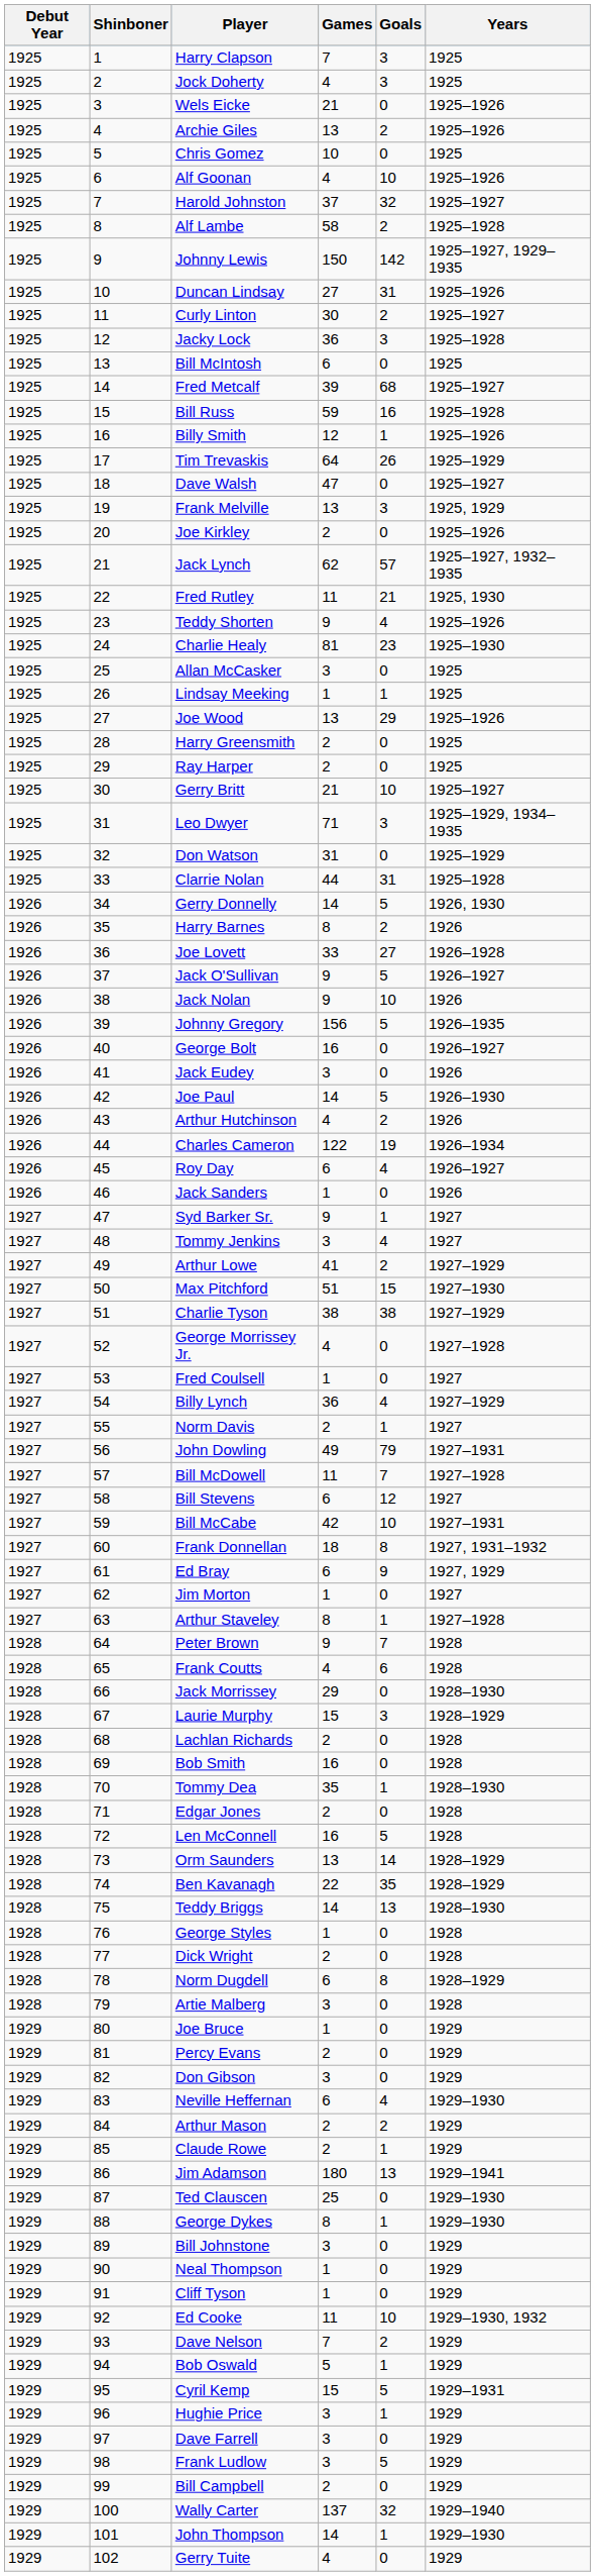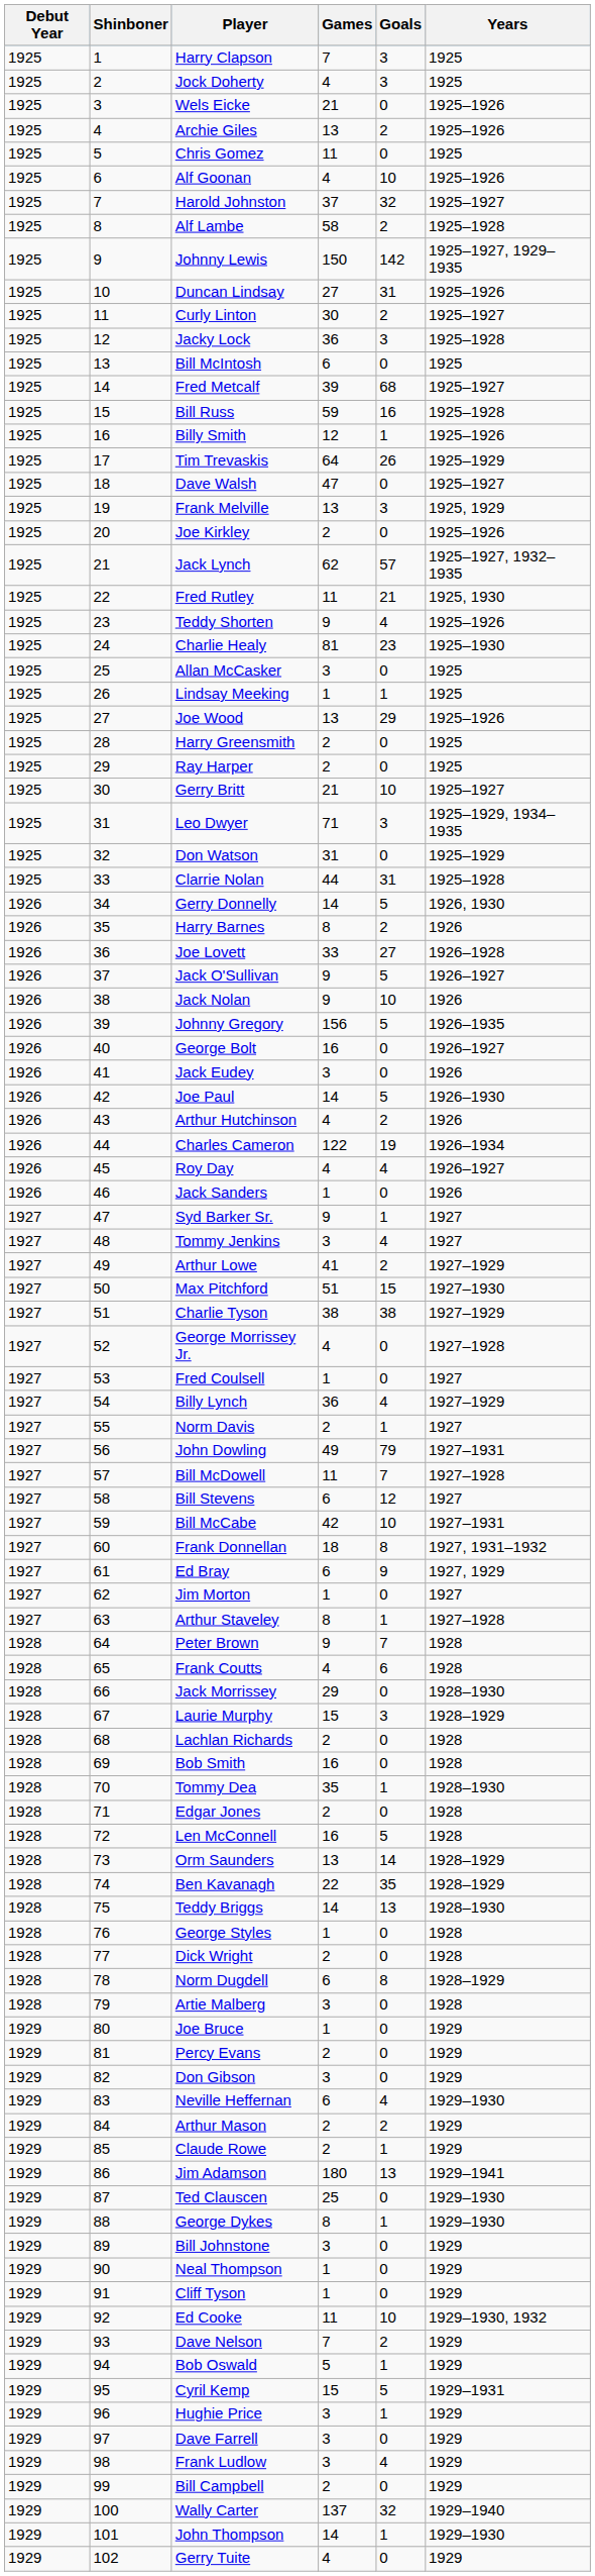 <table class="wikitable" style="width:70%;">
 <tr style="background:#87cefa;">
 <th>Debut Year</th>
 <th>Shinboner</th>
 <th>Player</th>
 <th>Games</th>
 <th>Goals</th>
 <th>Years</th>
 </tr>
 <tr>
 <td>1925</td>
 <td>1</td>
 <td><a href='#'>Harry Clapson</a></td>
 <td>7</td>
 <td>3</td>
 <td>1925</td>
 </tr>
 <tr>
 <td>1925</td>
 <td>2</td>
 <td><a href='#'>Jock Doherty</a></td>
 <td>4</td>
 <td>3</td>
 <td>1925</td>
 </tr>
 <tr>
 <td>1925</td>
 <td>3</td>
 <td><a href='#'>Wels Eicke</a></td>
 <td>21</td>
 <td>0</td>
 <td>1925–1926</td>
 </tr>
 <tr>
 <td>1925</td>
 <td>4</td>
 <td><a href='#'>Archie Giles</a></td>
 <td>13</td>
 <td>2</td>
 <td>1925–1926</td>
 </tr>
 <tr>
 <td>1925</td>
 <td>5</td>
 <td><a href='#'>Chris Gomez</a></td>
-<td>10</td>
+<td>11</td>
 <td>0</td>
 <td>1925</td>
 </tr>
 <tr>
 <td>1925</td>
 <td>6</td>
 <td><a href='#'>Alf Goonan</a></td>
 <td>4</td>
 <td>10</td>
 <td>1925–1926</td>
 </tr>
 <tr>
 <td>1925</td>
 <td>7</td>
 <td><a href='#'>Harold Johnston</a></td>
 <td>37</td>
 <td>32</td>
 <td>1925–1927</td>
 </tr>
 <tr>
 <td>1925</td>
 <td>8</td>
 <td><a href='#'>Alf Lambe</a></td>
 <td>58</td>
 <td>2</td>
 <td>1925–1928</td>
 </tr>
 <tr>
 <td>1925</td>
 <td>9</td>
 <td><a href='#'>Johnny Lewis</a></td>
 <td>150</td>
 <td>142</td>
 <td>1925–1927, 1929–1935</td>
 </tr>
 <tr>
 <td>1925</td>
 <td>10</td>
 <td><a href='#'>Duncan Lindsay</a></td>
 <td>27</td>
 <td>31</td>
 <td>1925–1926</td>
 </tr>
 <tr>
 <td>1925</td>
 <td>11</td>
 <td><a href='#'>Curly Linton</a></td>
 <td>30</td>
 <td>2</td>
 <td>1925–1927</td>
 </tr>
 <tr>
 <td>1925</td>
 <td>12</td>
 <td><a href='#'>Jacky Lock</a></td>
 <td>36</td>
 <td>3</td>
 <td>1925–1928</td>
 </tr>
 <tr>
 <td>1925</td>
 <td>13</td>
 <td><a href='#'>Bill McIntosh</a></td>
 <td>6</td>
 <td>0</td>
 <td>1925</td>
 </tr>
 <tr>
 <td>1925</td>
 <td>14</td>
 <td><a href='#'>Fred Metcalf</a></td>
 <td>39</td>
 <td>68</td>
 <td>1925–1927</td>
 </tr>
 <tr>
 <td>1925</td>
 <td>15</td>
 <td><a href='#'>Bill Russ</a></td>
 <td>59</td>
 <td>16</td>
 <td>1925–1928</td>
 </tr>
 <tr>
 <td>1925</td>
 <td>16</td>
 <td><a href='#'>Billy Smith</a></td>
 <td>12</td>
 <td>1</td>
 <td>1925–1926</td>
 </tr>
 <tr>
 <td>1925</td>
 <td>17</td>
 <td><a href='#'>Tim Trevaskis</a></td>
 <td>64</td>
 <td>26</td>
 <td>1925–1929</td>
 </tr>
 <tr>
 <td>1925</td>
 <td>18</td>
 <td><a href='#'>Dave Walsh</a></td>
 <td>47</td>
 <td>0</td>
 <td>1925–1927</td>
 </tr>
 <tr>
 <td>1925</td>
 <td>19</td>
 <td><a href='#'>Frank Melville</a></td>
 <td>13</td>
 <td>3</td>
 <td>1925, 1929</td>
 </tr>
 <tr>
 <td>1925</td>
 <td>20</td>
 <td><a href='#'>Joe Kirkley</a></td>
 <td>2</td>
 <td>0</td>
 <td>1925–1926</td>
 </tr>
 <tr>
 <td>1925</td>
 <td>21</td>
 <td><a href='#'>Jack Lynch</a></td>
 <td>62</td>
 <td>57</td>
 <td>1925–1927, 1932–1935</td>
 </tr>
 <tr>
 <td>1925</td>
 <td>22</td>
 <td><a href='#'>Fred Rutley</a></td>
 <td>11</td>
 <td>21</td>
 <td>1925, 1930</td>
 </tr>
 <tr>
 <td>1925</td>
 <td>23</td>
 <td><a href='#'>Teddy Shorten</a></td>
 <td>9</td>
 <td>4</td>
 <td>1925–1926</td>
 </tr>
 <tr>
 <td>1925</td>
 <td>24</td>
 <td><a href='#'>Charlie Healy</a></td>
 <td>81</td>
 <td>23</td>
 <td>1925–1930</td>
 </tr>
 <tr>
 <td>1925</td>
 <td>25</td>
 <td><a href='#'>Allan McCasker</a></td>
 <td>3</td>
 <td>0</td>
 <td>1925</td>
 </tr>
 <tr>
 <td>1925</td>
 <td>26</td>
 <td><a href='#'>Lindsay Meeking</a></td>
 <td>1</td>
 <td>1</td>
 <td>1925</td>
 </tr>
 <tr>
 <td>1925</td>
 <td>27</td>
 <td><a href='#'>Joe Wood</a></td>
 <td>13</td>
 <td>29</td>
 <td>1925–1926</td>
 </tr>
 <tr>
 <td>1925</td>
 <td>28</td>
 <td><a href='#'>Harry Greensmith</a></td>
 <td>2</td>
 <td>0</td>
 <td>1925</td>
 </tr>
 <tr>
 <td>1925</td>
 <td>29</td>
 <td><a href='#'>Ray Harper</a></td>
 <td>2</td>
 <td>0</td>
 <td>1925</td>
 </tr>
 <tr>
 <td>1925</td>
 <td>30</td>
 <td><a href='#'>Gerry Britt</a></td>
 <td>21</td>
 <td>10</td>
 <td>1925–1927</td>
 </tr>
 <tr>
 <td>1925</td>
 <td>31</td>
 <td><a href='#'>Leo Dwyer</a></td>
 <td>71</td>
 <td>3</td>
 <td>1925–1929, 1934–1935</td>
 </tr>
 <tr>
 <td>1925</td>
 <td>32</td>
 <td><a href='#'>Don Watson</a></td>
 <td>31</td>
 <td>0</td>
 <td>1925–1929</td>
 </tr>
 <tr>
 <td>1925</td>
 <td>33</td>
 <td><a href='#'>Clarrie Nolan</a></td>
 <td>44</td>
 <td>31</td>
 <td>1925–1928</td>
 </tr>
 <tr>
 <td>1926</td>
 <td>34</td>
 <td><a href='#'>Gerry Donnelly</a></td>
 <td>14</td>
 <td>5</td>
 <td>1926, 1930</td>
 </tr>
 <tr>
 <td>1926</td>
 <td>35</td>
 <td><a href='#'>Harry Barnes</a></td>
 <td>8</td>
 <td>2</td>
 <td>1926</td>
 </tr>
 <tr>
 <td>1926</td>
 <td>36</td>
 <td><a href='#'>Joe Lovett</a></td>
 <td>33</td>
 <td>27</td>
 <td>1926–1928</td>
 </tr>
 <tr>
 <td>1926</td>
 <td>37</td>
 <td><a href='#'>Jack O'Sullivan</a></td>
 <td>9</td>
 <td>5</td>
 <td>1926–1927</td>
 </tr>
 <tr>
 <td>1926</td>
 <td>38</td>
 <td><a href='#'>Jack Nolan</a></td>
 <td>9</td>
 <td>10</td>
 <td>1926</td>
 </tr>
 <tr>
 <td>1926</td>
 <td>39</td>
 <td><a href='#'>Johnny Gregory</a></td>
 <td>156</td>
 <td>5</td>
 <td>1926–1935</td>
 </tr>
 <tr>
 <td>1926</td>
 <td>40</td>
 <td><a href='#'>George Bolt</a></td>
 <td>16</td>
 <td>0</td>
 <td>1926–1927</td>
 </tr>
 <tr>
 <td>1926</td>
 <td>41</td>
 <td><a href='#'>Jack Eudey</a></td>
 <td>3</td>
 <td>0</td>
 <td>1926</td>
 </tr>
 <tr>
 <td>1926</td>
 <td>42</td>
 <td><a href='#'>Joe Paul</a></td>
 <td>14</td>
 <td>5</td>
 <td>1926–1930</td>
 </tr>
 <tr>
 <td>1926</td>
 <td>43</td>
 <td><a href='#'>Arthur Hutchinson</a></td>
 <td>4</td>
 <td>2</td>
 <td>1926</td>
 </tr>
 <tr>
 <td>1926</td>
 <td>44</td>
 <td><a href='#'>Charles Cameron</a></td>
 <td>122</td>
 <td>19</td>
 <td>1926–1934</td>
 </tr>
 <tr>
 <td>1926</td>
 <td>45</td>
 <td><a href='#'>Roy Day</a></td>
-<td>6</td>
+<td>4</td>
 <td>4</td>
 <td>1926–1927</td>
 </tr>
 <tr>
 <td>1926</td>
 <td>46</td>
 <td><a href='#'>Jack Sanders</a></td>
 <td>1</td>
 <td>0</td>
 <td>1926</td>
 </tr>
 <tr>
 <td>1927</td>
 <td>47</td>
 <td><a href='#'>Syd Barker Sr.</a></td>
 <td>9</td>
 <td>1</td>
 <td>1927</td>
 </tr>
 <tr>
 <td>1927</td>
 <td>48</td>
 <td><a href='#'>Tommy Jenkins</a></td>
 <td>3</td>
 <td>4</td>
 <td>1927</td>
 </tr>
 <tr>
 <td>1927</td>
 <td>49</td>
 <td><a href='#'>Arthur Lowe</a></td>
 <td>41</td>
 <td>2</td>
 <td>1927–1929</td>
 </tr>
 <tr>
 <td>1927</td>
 <td>50</td>
 <td><a href='#'>Max Pitchford</a></td>
 <td>51</td>
 <td>15</td>
 <td>1927–1930</td>
 </tr>
 <tr>
 <td>1927</td>
 <td>51</td>
 <td><a href='#'>Charlie Tyson</a></td>
 <td>38</td>
 <td>38</td>
 <td>1927–1929</td>
 </tr>
 <tr>
 <td>1927</td>
 <td>52</td>
 <td><a href='#'>George Morrissey Jr.</a></td>
 <td>4</td>
 <td>0</td>
 <td>1927–1928</td>
 </tr>
 <tr>
 <td>1927</td>
 <td>53</td>
 <td><a href='#'>Fred Coulsell</a></td>
 <td>1</td>
 <td>0</td>
 <td>1927</td>
 </tr>
 <tr>
 <td>1927</td>
 <td>54</td>
 <td><a href='#'>Billy Lynch</a></td>
 <td>36</td>
 <td>4</td>
 <td>1927–1929</td>
 </tr>
 <tr>
 <td>1927</td>
 <td>55</td>
 <td><a href='#'>Norm Davis</a></td>
 <td>2</td>
 <td>1</td>
 <td>1927</td>
 </tr>
 <tr>
 <td>1927</td>
 <td>56</td>
 <td><a href='#'>John Dowling</a></td>
 <td>49</td>
 <td>79</td>
 <td>1927–1931</td>
 </tr>
 <tr>
 <td>1927</td>
 <td>57</td>
 <td><a href='#'>Bill McDowell</a></td>
 <td>11</td>
 <td>7</td>
 <td>1927–1928</td>
 </tr>
 <tr>
 <td>1927</td>
 <td>58</td>
 <td><a href='#'>Bill Stevens</a></td>
 <td>6</td>
 <td>12</td>
 <td>1927</td>
 </tr>
 <tr>
 <td>1927</td>
 <td>59</td>
 <td><a href='#'>Bill McCabe</a></td>
 <td>42</td>
 <td>10</td>
 <td>1927–1931</td>
 </tr>
 <tr>
 <td>1927</td>
 <td>60</td>
 <td><a href='#'>Frank Donnellan</a></td>
 <td>18</td>
 <td>8</td>
 <td>1927, 1931–1932</td>
 </tr>
 <tr>
 <td>1927</td>
 <td>61</td>
 <td><a href='#'>Ed Bray</a></td>
 <td>6</td>
 <td>9</td>
 <td>1927, 1929</td>
 </tr>
 <tr>
 <td>1927</td>
 <td>62</td>
 <td><a href='#'>Jim Morton</a></td>
 <td>1</td>
 <td>0</td>
 <td>1927</td>
 </tr>
 <tr>
 <td>1927</td>
 <td>63</td>
 <td><a href='#'>Arthur Staveley</a></td>
 <td>8</td>
 <td>1</td>
 <td>1927–1928</td>
 </tr>
 <tr>
 <td>1928</td>
 <td>64</td>
 <td><a href='#'>Peter Brown</a></td>
 <td>9</td>
 <td>7</td>
 <td>1928</td>
 </tr>
 <tr>
 <td>1928</td>
 <td>65</td>
 <td><a href='#'>Frank Coutts</a></td>
 <td>4</td>
 <td>6</td>
 <td>1928</td>
 </tr>
 <tr>
 <td>1928</td>
 <td>66</td>
 <td><a href='#'>Jack Morrissey</a></td>
 <td>29</td>
 <td>0</td>
 <td>1928–1930</td>
 </tr>
 <tr>
 <td>1928</td>
 <td>67</td>
 <td><a href='#'>Laurie Murphy</a></td>
 <td>15</td>
 <td>3</td>
 <td>1928–1929</td>
 </tr>
 <tr>
 <td>1928</td>
 <td>68</td>
 <td><a href='#'>Lachlan Richards</a></td>
 <td>2</td>
 <td>0</td>
 <td>1928</td>
 </tr>
 <tr>
 <td>1928</td>
 <td>69</td>
 <td><a href='#'>Bob Smith</a></td>
 <td>16</td>
 <td>0</td>
 <td>1928</td>
 </tr>
 <tr>
 <td>1928</td>
 <td>70</td>
 <td><a href='#'>Tommy Dea</a></td>
 <td>35</td>
 <td>1</td>
 <td>1928–1930</td>
 </tr>
 <tr>
 <td>1928</td>
 <td>71</td>
 <td><a href='#'>Edgar Jones</a></td>
 <td>2</td>
 <td>0</td>
 <td>1928</td>
 </tr>
 <tr>
 <td>1928</td>
 <td>72</td>
 <td><a href='#'>Len McConnell</a></td>
 <td>16</td>
 <td>5</td>
 <td>1928</td>
 </tr>
 <tr>
 <td>1928</td>
 <td>73</td>
 <td><a href='#'>Orm Saunders</a></td>
 <td>13</td>
 <td>14</td>
 <td>1928–1929</td>
 </tr>
 <tr>
 <td>1928</td>
 <td>74</td>
 <td><a href='#'>Ben Kavanagh</a></td>
 <td>22</td>
 <td>35</td>
 <td>1928–1929</td>
 </tr>
 <tr>
 <td>1928</td>
 <td>75</td>
 <td><a href='#'>Teddy Briggs</a></td>
 <td>14</td>
 <td>13</td>
 <td>1928–1930</td>
 </tr>
 <tr>
 <td>1928</td>
 <td>76</td>
 <td><a href='#'>George Styles</a></td>
 <td>1</td>
 <td>0</td>
 <td>1928</td>
 </tr>
 <tr>
 <td>1928</td>
 <td>77</td>
 <td><a href='#'>Dick Wright</a></td>
 <td>2</td>
 <td>0</td>
 <td>1928</td>
 </tr>
 <tr>
 <td>1928</td>
 <td>78</td>
 <td><a href='#'>Norm Dugdell</a></td>
 <td>6</td>
 <td>8</td>
 <td>1928–1929</td>
 </tr>
 <tr>
 <td>1928</td>
 <td>79</td>
 <td><a href='#'>Artie Malberg</a></td>
 <td>3</td>
 <td>0</td>
 <td>1928</td>
 </tr>
 <tr>
 <td>1929</td>
 <td>80</td>
 <td><a href='#'>Joe Bruce</a></td>
 <td>1</td>
 <td>0</td>
 <td>1929</td>
 </tr>
 <tr>
 <td>1929</td>
 <td>81</td>
 <td><a href='#'>Percy Evans</a></td>
 <td>2</td>
 <td>0</td>
 <td>1929</td>
 </tr>
 <tr>
 <td>1929</td>
 <td>82</td>
 <td><a href='#'>Don Gibson</a></td>
 <td>3</td>
 <td>0</td>
 <td>1929</td>
 </tr>
 <tr>
 <td>1929</td>
 <td>83</td>
 <td><a href='#'>Neville Heffernan</a></td>
 <td>6</td>
 <td>4</td>
 <td>1929–1930</td>
 </tr>
 <tr>
 <td>1929</td>
 <td>84</td>
 <td><a href='#'>Arthur Mason</a></td>
 <td>2</td>
 <td>2</td>
 <td>1929</td>
 </tr>
 <tr>
 <td>1929</td>
 <td>85</td>
 <td><a href='#'>Claude Rowe</a></td>
 <td>2</td>
 <td>1</td>
 <td>1929</td>
 </tr>
 <tr>
 <td>1929</td>
 <td>86</td>
 <td><a href='#'>Jim Adamson</a></td>
 <td>180</td>
 <td>13</td>
 <td>1929–1941</td>
 </tr>
 <tr>
 <td>1929</td>
 <td>87</td>
 <td><a href='#'>Ted Clauscen</a></td>
 <td>25</td>
 <td>0</td>
 <td>1929–1930</td>
 </tr>
 <tr>
 <td>1929</td>
 <td>88</td>
 <td><a href='#'>George Dykes</a></td>
 <td>8</td>
 <td>1</td>
 <td>1929–1930</td>
 </tr>
 <tr>
 <td>1929</td>
 <td>89</td>
 <td><a href='#'>Bill Johnstone</a></td>
 <td>3</td>
 <td>0</td>
 <td>1929</td>
 </tr>
 <tr>
 <td>1929</td>
 <td>90</td>
 <td><a href='#'>Neal Thompson</a></td>
 <td>1</td>
 <td>0</td>
 <td>1929</td>
 </tr>
 <tr>
 <td>1929</td>
 <td>91</td>
 <td><a href='#'>Cliff Tyson</a></td>
 <td>1</td>
 <td>0</td>
 <td>1929</td>
 </tr>
 <tr>
 <td>1929</td>
 <td>92</td>
 <td><a href='#'>Ed Cooke</a></td>
 <td>11</td>
 <td>10</td>
 <td>1929–1930, 1932</td>
 </tr>
 <tr>
 <td>1929</td>
 <td>93</td>
 <td><a href='#'>Dave Nelson</a></td>
 <td>7</td>
 <td>2</td>
 <td>1929</td>
 </tr>
 <tr>
 <td>1929</td>
 <td>94</td>
 <td><a href='#'>Bob Oswald</a></td>
 <td>5</td>
 <td>1</td>
 <td>1929</td>
 </tr>
 <tr>
 <td>1929</td>
 <td>95</td>
 <td><a href='#'>Cyril Kemp</a></td>
 <td>15</td>
 <td>5</td>
 <td>1929–1931</td>
 </tr>
 <tr>
 <td>1929</td>
 <td>96</td>
 <td><a href='#'>Hughie Price</a></td>
 <td>3</td>
 <td>1</td>
 <td>1929</td>
 </tr>
 <tr>
 <td>1929</td>
 <td>97</td>
 <td><a href='#'>Dave Farrell</a></td>
 <td>3</td>
 <td>0</td>
 <td>1929</td>
 </tr>
 <tr>
 <td>1929</td>
 <td>98</td>
 <td><a href='#'>Frank Ludlow</a></td>
 <td>3</td>
-<td>5</td>
+<td>4</td>
 <td>1929</td>
 </tr>
 <tr>
 <td>1929</td>
 <td>99</td>
 <td><a href='#'>Bill Campbell</a></td>
 <td>2</td>
 <td>0</td>
 <td>1929</td>
 </tr>
 <tr>
 <td>1929</td>
 <td>100</td>
 <td><a href='#'>Wally Carter</a></td>
 <td>137</td>
 <td>32</td>
 <td>1929–1940</td>
 </tr>
 <tr>
 <td>1929</td>
 <td>101</td>
 <td><a href='#'>John Thompson</a></td>
 <td>14</td>
 <td>1</td>
 <td>1929–1930</td>
 </tr>
 <tr>
 <td>1929</td>
 <td>102</td>
 <td><a href='#'>Gerry Tuite</a></td>
 <td>4</td>
 <td>0</td>
 <td>1929</td>
 </tr>
 </table>
